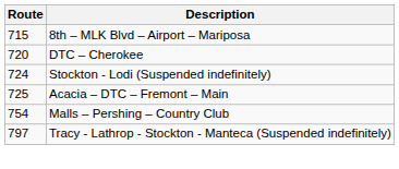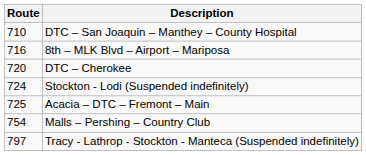 <table class="wikitable mw-collapsible mw-collapsed">
 <tr>
 <th>Route</th>
 <th>Description</th>
 </tr>
 <tr>
-<td>715</td>
+<td>710</td>
+<td>DTC – San Joaquin – Manthey – County Hospital</td>
+</tr>
+<tr>
+<td>716</td>
 <td>8th – MLK Blvd – Airport – Mariposa</td>
 </tr>
 <tr>
 <td>720</td>
 <td>DTC – Cherokee</td>
 </tr>
 <tr>
 <td>724</td>
 <td>Stockton - Lodi (Suspended indefinitely)</td>
 </tr>
 <tr>
 <td>725</td>
 <td>Acacia – DTC – Fremont – Main</td>
 </tr>
 <tr>
 <td>754</td>
 <td>Malls – Pershing – Country Club</td>
 </tr>
 <tr>
 <td>797</td>
 <td>Tracy - Lathrop - Stockton - Manteca (Suspended indefinitely)</td>
 </tr>
 </table>
